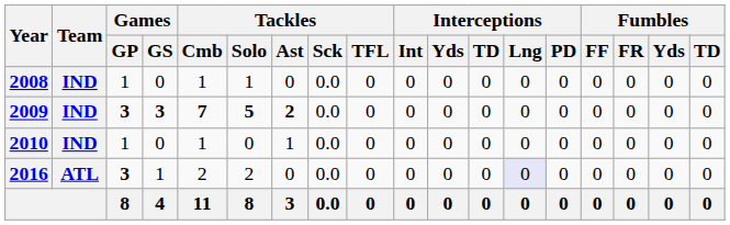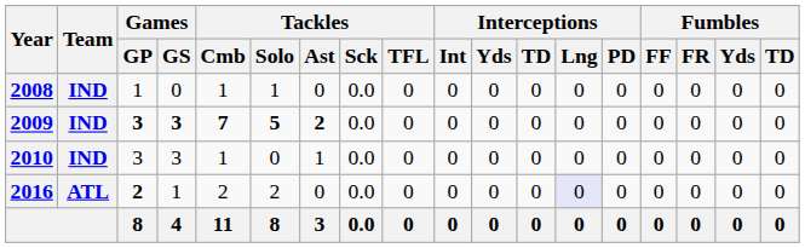 <table class="wikitable" style="text-align:center">
 <tr>
 <th rowspan="2">Year</th>
 <th rowspan="2">Team</th>
 <th colspan="2">Games</th>
 <th colspan="5">Tackles</th>
 <th colspan="5">Interceptions</th>
 <th colspan="4">Fumbles</th>
 </tr>
 <tr>
 <th>GP</th>
 <th>GS</th>
 <th>Cmb</th>
 <th>Solo</th>
 <th>Ast</th>
 <th>Sck</th>
 <th>TFL</th>
 <th>Int</th>
 <th>Yds</th>
 <th>TD</th>
 <th>Lng</th>
 <th>PD</th>
 <th>FF</th>
 <th>FR</th>
 <th>Yds</th>
 <th>TD</th>
 </tr>
 <tr>
 <th><a href='#'>2008</a></th>
 <th><a href='#'>IND</a></th>
 <td>1</td>
 <td>0</td>
 <td>1</td>
 <td>1</td>
 <td>0</td>
 <td>0.0</td>
 <td>0</td>
 <td>0</td>
 <td>0</td>
 <td>0</td>
 <td>0</td>
 <td>0</td>
 <td>0</td>
 <td>0</td>
 <td>0</td>
 <td>0</td>
 </tr>
 <tr>
 <th><a href='#'>2009</a></th>
 <th><a href='#'>IND</a></th>
 <td><strong>3</strong></td>
 <td><strong>3</strong></td>
 <td><strong>7</strong></td>
 <td><strong>5</strong></td>
 <td><strong>2</strong></td>
 <td>0.0</td>
 <td>0</td>
 <td>0</td>
 <td>0</td>
 <td>0</td>
 <td>0</td>
 <td>0</td>
 <td>0</td>
 <td>0</td>
 <td>0</td>
 <td>0</td>
 </tr>
 <tr>
 <th><a href='#'>2010</a></th>
 <th><a href='#'>IND</a></th>
-<td>1</td>
-<td>0</td>
+<td>3</td>
+<td>3</td>
 <td>1</td>
 <td>0</td>
 <td>1</td>
 <td>0.0</td>
 <td>0</td>
 <td>0</td>
 <td>0</td>
 <td>0</td>
 <td>0</td>
 <td>0</td>
 <td>0</td>
 <td>0</td>
 <td>0</td>
 <td>0</td>
 </tr>
 <tr>
 <th><a href='#'>2016</a></th>
 <th><a href='#'>ATL</a></th>
-<td><strong>3</strong></td>
+<td><strong>2</strong></td>
 <td>1</td>
 <td>2</td>
 <td>2</td>
 <td>0</td>
 <td>0.0</td>
 <td>0</td>
 <td>0</td>
 <td>0</td>
 <td>0</td>
 <td style="background: lavender;">0</td>
 <td>0</td>
 <td>0</td>
 <td>0</td>
 <td>0</td>
 <td>0</td>
 </tr>
 <tr>
 <th colspan="2"></th>
 <th>8</th>
 <th>4</th>
 <th>11</th>
 <th>8</th>
 <th>3</th>
 <th>0.0</th>
 <th>0</th>
 <th>0</th>
 <th>0</th>
 <th>0</th>
 <th>0</th>
 <th>0</th>
 <th>0</th>
 <th>0</th>
 <th>0</th>
 <th>0</th>
 </tr>
 </table>
